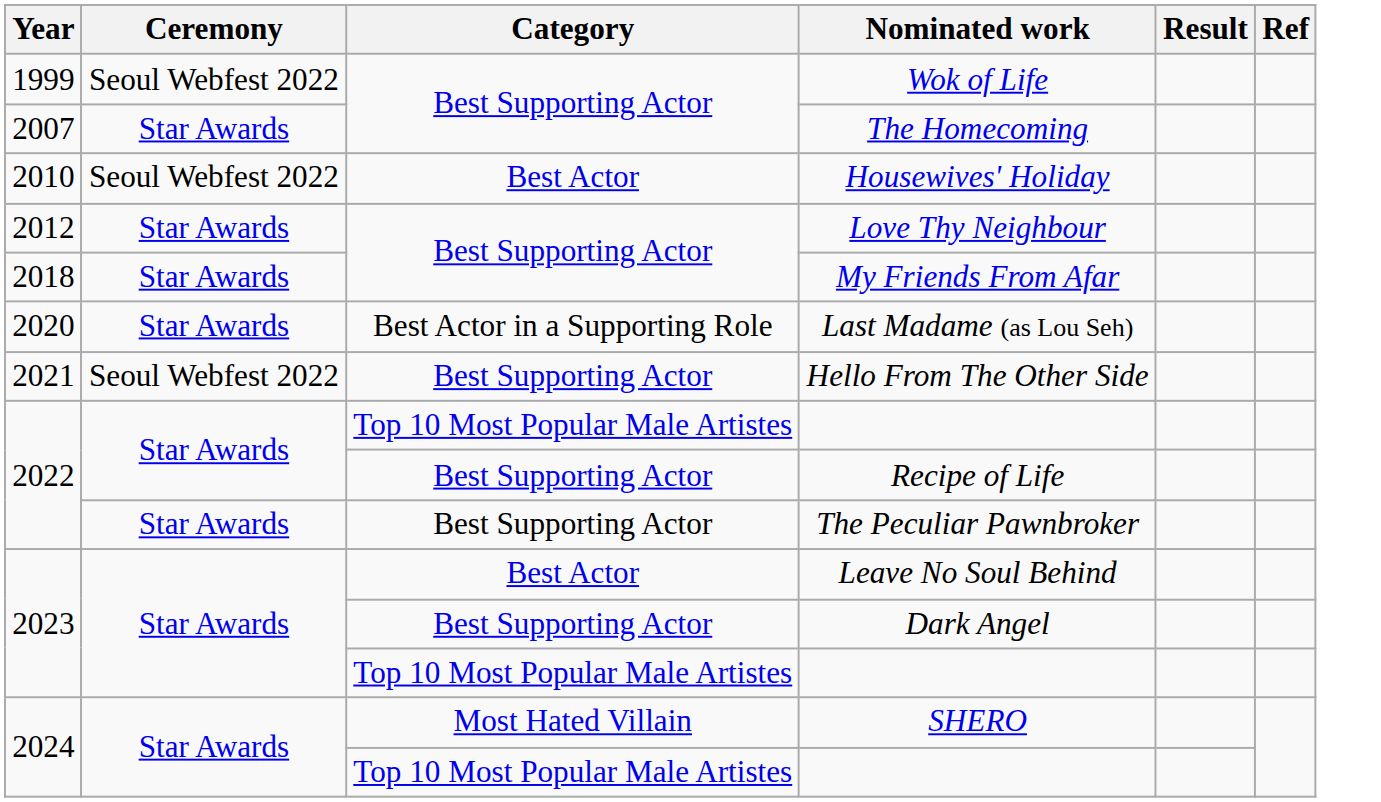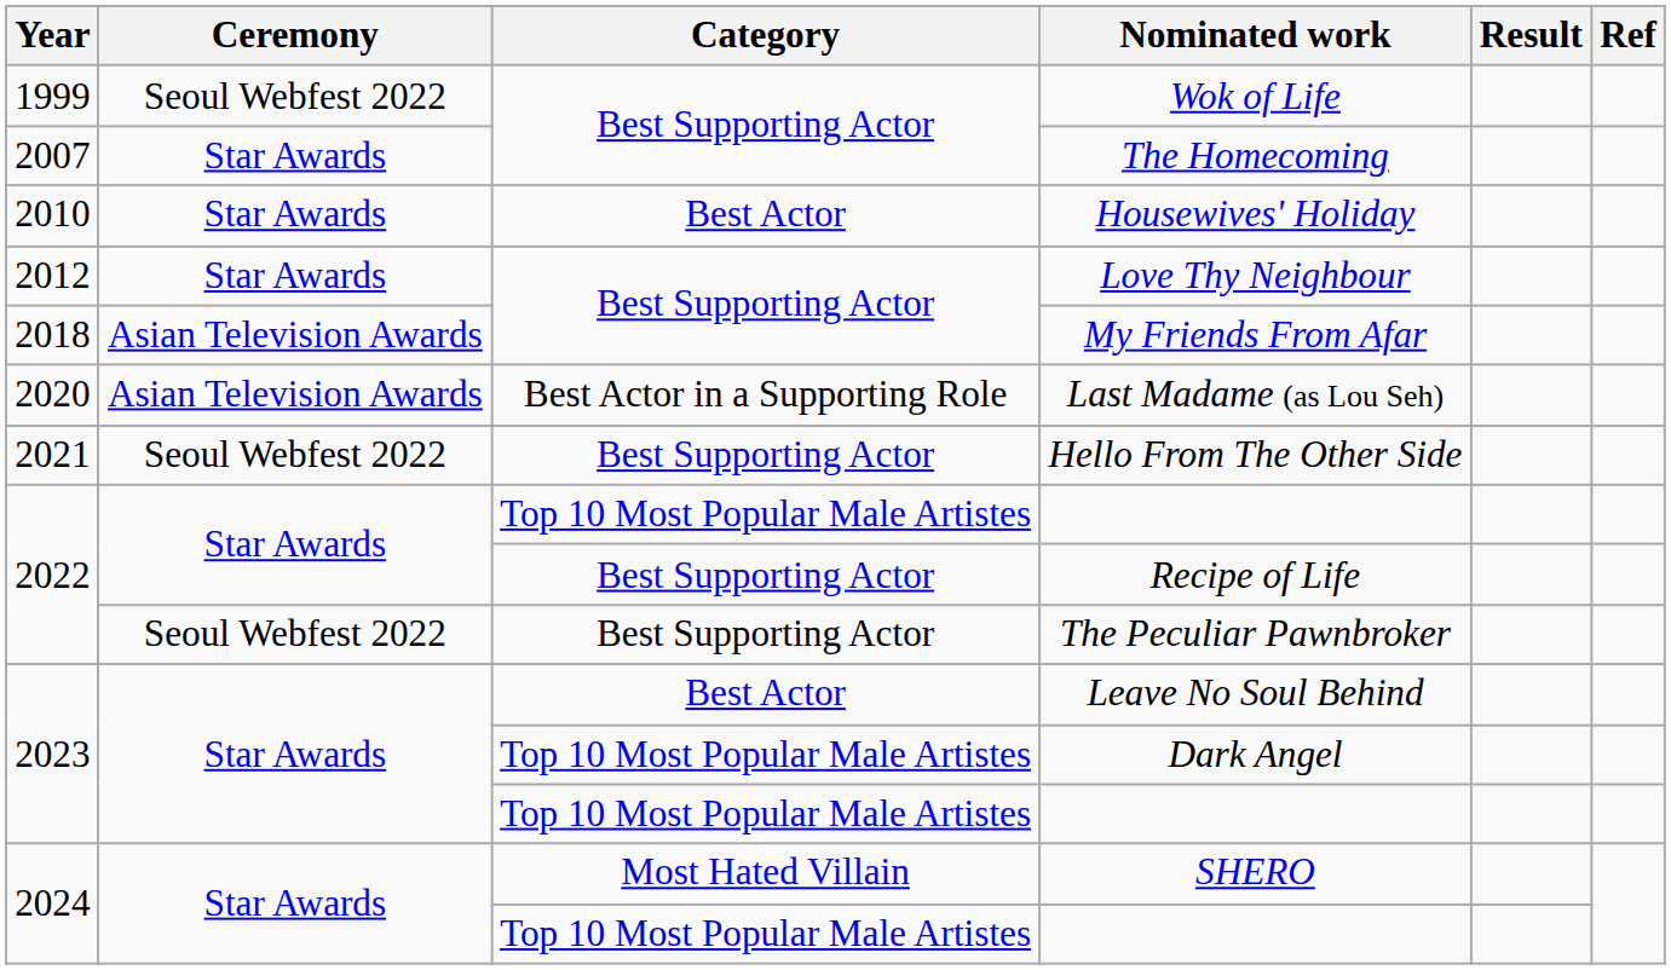 <table class="wikitable sortable" style="text-align: center;">
 <tr>
 <th>Year</th>
 <th>Ceremony</th>
 <th>Category</th>
 <th>Nominated work</th>
 <th>Result</th>
 <th class="unsortable">Ref</th>
 </tr>
 <tr>
 <td>1999</td>
 <td>Seoul Webfest 2022</td>
 <td rowspan="2"><a href='#'>Best Supporting Actor</a></td>
 <td><em><a href='#'>Wok of Life</a></em> </td>
 <td></td>
 <td></td>
 </tr>
 <tr>
 <td>2007</td>
 <td><a href='#'>Star Awards</a></td>
 <td><em><a href='#'>The Homecoming</a></em> </td>
 <td></td>
 <td></td>
 </tr>
 <tr>
 <td>2010</td>
-<td>Seoul Webfest 2022</td>
+<td><a href='#'>Star Awards</a></td>
 <td><a href='#'>Best Actor</a></td>
 <td><em><a href='#'>Housewives' Holiday</a></em> </td>
 <td></td>
 <td></td>
 </tr>
 <tr>
 <td>2012</td>
 <td><a href='#'>Star Awards</a></td>
 <td rowspan="2"><a href='#'>Best Supporting Actor</a></td>
 <td><em><a href='#'>Love Thy Neighbour</a></em> </td>
 <td></td>
 <td></td>
 </tr>
 <tr>
 <td>2018</td>
-<td><a href='#'>Star Awards</a></td>
+<td><a href='#'>Asian Television Awards</a></td>
 <td><em><a href='#'>My Friends From Afar</a></em> </td>
 <td></td>
 <td></td>
 </tr>
 <tr>
 <td>2020</td>
-<td><a href='#'>Star Awards</a></td>
+<td><a href='#'>Asian Television Awards</a></td>
 <td>Best Actor in a Supporting Role</td>
 <td><em>Last Madame</em> <small>(as Lou Seh)</small></td>
 <td></td>
 <td></td>
 </tr>
 <tr>
 <td>2021</td>
 <td>Seoul Webfest 2022</td>
 <td><a href='#'>Best Supporting Actor</a></td>
 <td><em>Hello From The Other Side</em> </td>
 <td></td>
 <td></td>
 </tr>
 <tr>
 <td rowspan="3">2022</td>
 <td rowspan="2"><a href='#'>Star Awards</a></td>
 <td><a href='#'>Top 10 Most Popular Male Artistes</a></td>
 <td></td>
 <td></td>
 <td></td>
 </tr>
 <tr>
 <td><a href='#'>Best Supporting Actor</a></td>
 <td><em>Recipe of Life</em> </td>
 <td></td>
 <td></td>
 </tr>
 <tr>
-<td><a href='#'>Star Awards</a></td>
+<td>Seoul Webfest 2022</td>
 <td>Best Supporting Actor</td>
 <td><em>The Peculiar Pawnbroker</em> </td>
 <td></td>
 <td></td>
 </tr>
 <tr>
 <td rowspan="3">2023</td>
 <td rowspan="3"><a href='#'>Star Awards</a></td>
 <td><a href='#'>Best Actor</a></td>
 <td><em>Leave No Soul Behind</em> </td>
 <td></td>
 <td></td>
 </tr>
 <tr>
-<td><a href='#'>Best Supporting Actor</a></td>
+<td><a href='#'>Top 10 Most Popular Male Artistes</a></td>
 <td><em>Dark Angel</em> </td>
 <td></td>
 <td></td>
 </tr>
 <tr>
 <td><a href='#'>Top 10 Most Popular Male Artistes</a></td>
 <td></td>
 <td></td>
 <td></td>
 </tr>
 <tr>
 <td rowspan="2">2024</td>
 <td rowspan="2"><a href='#'>Star Awards</a></td>
 <td><a href='#'>Most Hated Villain</a></td>
 <td><em><a href='#'>SHERO</a></em> </td>
 <td></td>
 <td rowspan="2"></td>
 </tr>
 <tr>
 <td><a href='#'>Top 10 Most Popular Male Artistes</a></td>
 <td></td>
 <td></td>
 </tr>
 </table>
